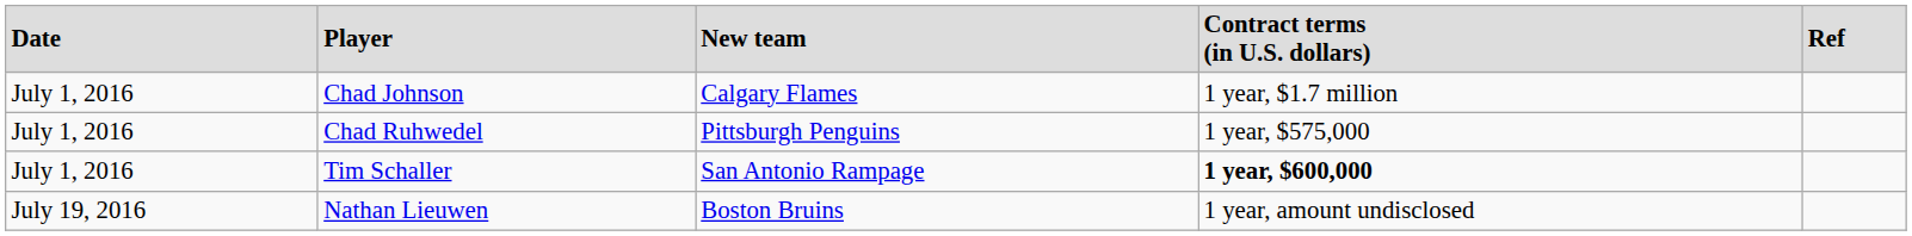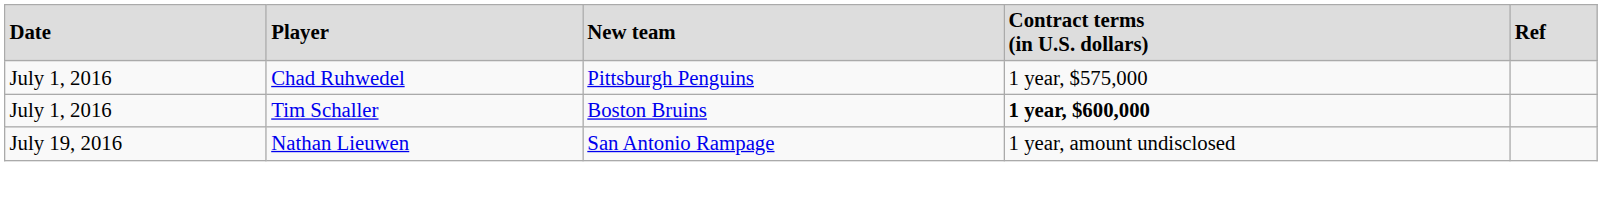 <table class="wikitable" width=97%>
 <tr style="background:#ddd;">
 <td><strong>Date</strong></td>
 <td><strong>Player</strong></td>
 <td><strong>New team</strong></td>
 <td><strong>Contract terms</strong><br><strong>(in U.S. dollars)</strong></td>
 <td><strong>Ref</strong></td>
-</tr>
-<tr>
-<td>July 1, 2016</td>
-<td><a href='#'>Chad Johnson</a></td>
-<td><a href='#'>Calgary Flames</a></td>
-<td>1 year, $1.7 million</td>
-<td></td>
 </tr>
 <tr>
 <td>July 1, 2016</td>
 <td><a href='#'>Chad Ruhwedel</a></td>
 <td><a href='#'>Pittsburgh Penguins</a></td>
 <td>1 year, $575,000</td>
 <td></td>
 </tr>
 <tr>
 <td>July 1, 2016</td>
 <td><a href='#'>Tim Schaller</a></td>
-<td><a href='#'>San Antonio Rampage</a></td>
+<td><a href='#'>Boston Bruins</a></td>
 <td><strong>1 year, $600,000</strong></td>
 <td></td>
 </tr>
 <tr>
 <td>July 19, 2016</td>
 <td><a href='#'>Nathan Lieuwen</a></td>
-<td><a href='#'>Boston Bruins</a></td>
+<td><a href='#'>San Antonio Rampage</a></td>
 <td>1 year, amount undisclosed</td>
 <td></td>
 </tr>
 </table>
